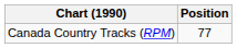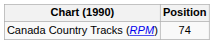 <table class="wikitable sortable">
 <tr>
 <th scope="col">Chart (1990)</th>
 <th scope="col">Position</th>
 </tr>
 <tr>
 <td>Canada Country Tracks (<em><a href='#'>RPM</a></em>)</td>
-<td align="center">77</td>
+<td align="center">74</td>
 </tr>
 </table>
